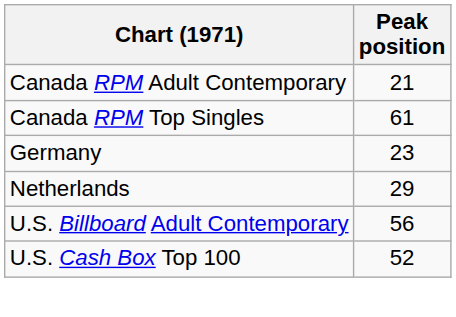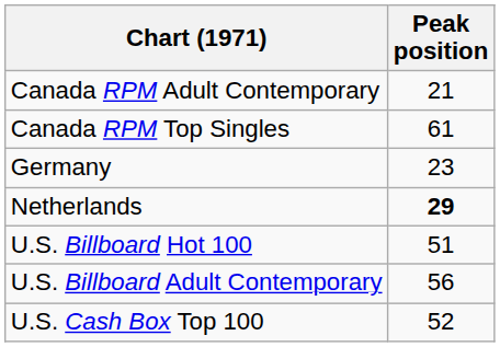 <table class="wikitable sortable">
 <tr>
 <th>Chart (1971)</th>
 <th>Peak<br>position</th>
 </tr>
 <tr>
 <td>Canada <em><a href='#'>RPM</a></em> Adult Contemporary</td>
 <td style="text-align:center;">21</td>
 </tr>
 <tr>
 <td>Canada <em><a href='#'>RPM</a></em> Top Singles</td>
 <td style="text-align:center;">61</td>
 </tr>
 <tr>
 <td>Germany</td>
 <td style="text-align:center;">23</td>
 </tr>
 <tr>
 <td>Netherlands</td>
-<td style="text-align:center;">29</td>
+<td style="text-align:center;"><strong>29</strong></td>
+</tr>
+<tr>
+<td>U.S. <em><a href='#'>Billboard</a></em> <a href='#'>Hot 100</a></td>
+<td style="text-align:center;">51</td>
 </tr>
 <tr>
 <td>U.S. <em><a href='#'>Billboard</a></em> <a href='#'>Adult Contemporary</a></td>
 <td style="text-align:center;">56</td>
 </tr>
 <tr>
 <td>U.S. <a href='#'><em>Cash Box</em></a> Top 100</td>
 <td align="center">52</td>
 </tr>
 </table>
